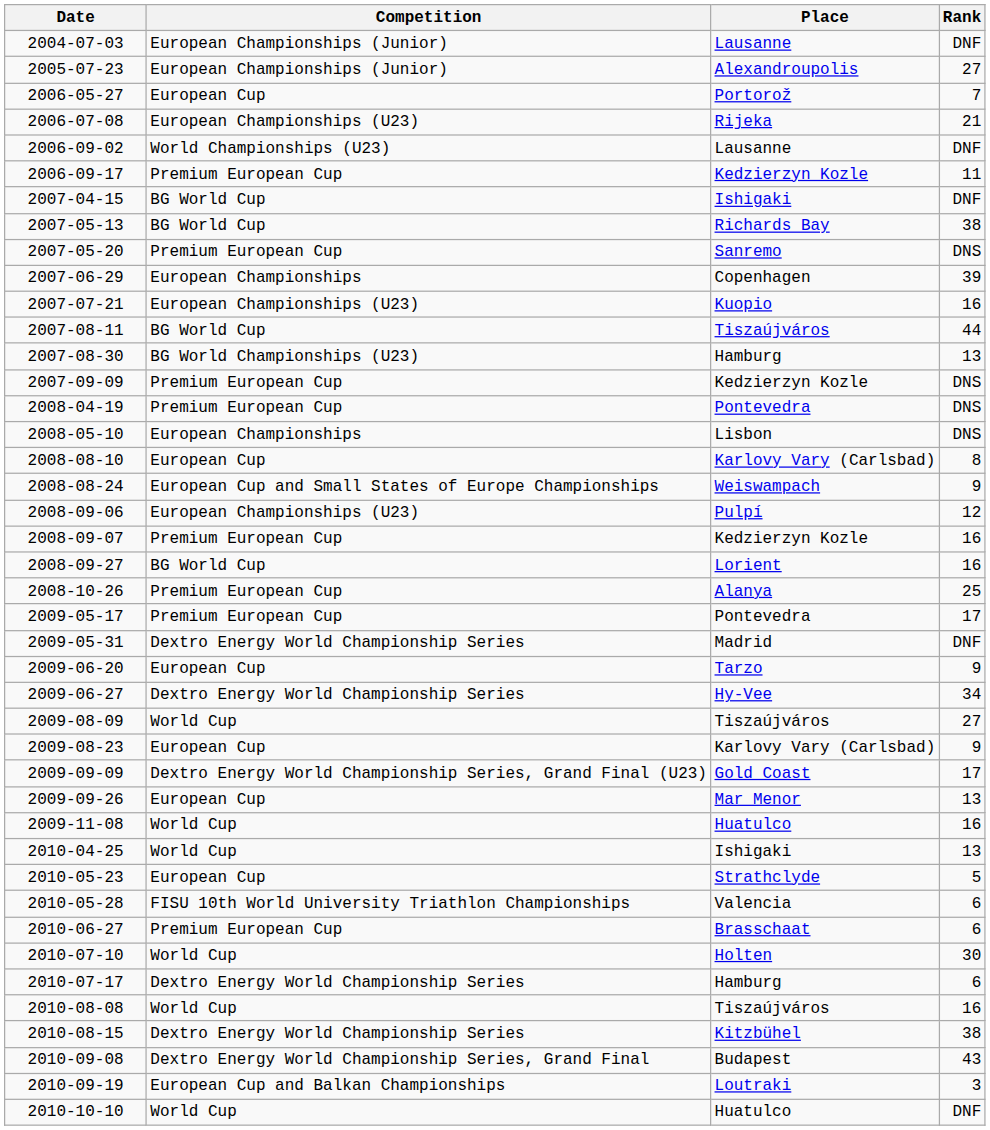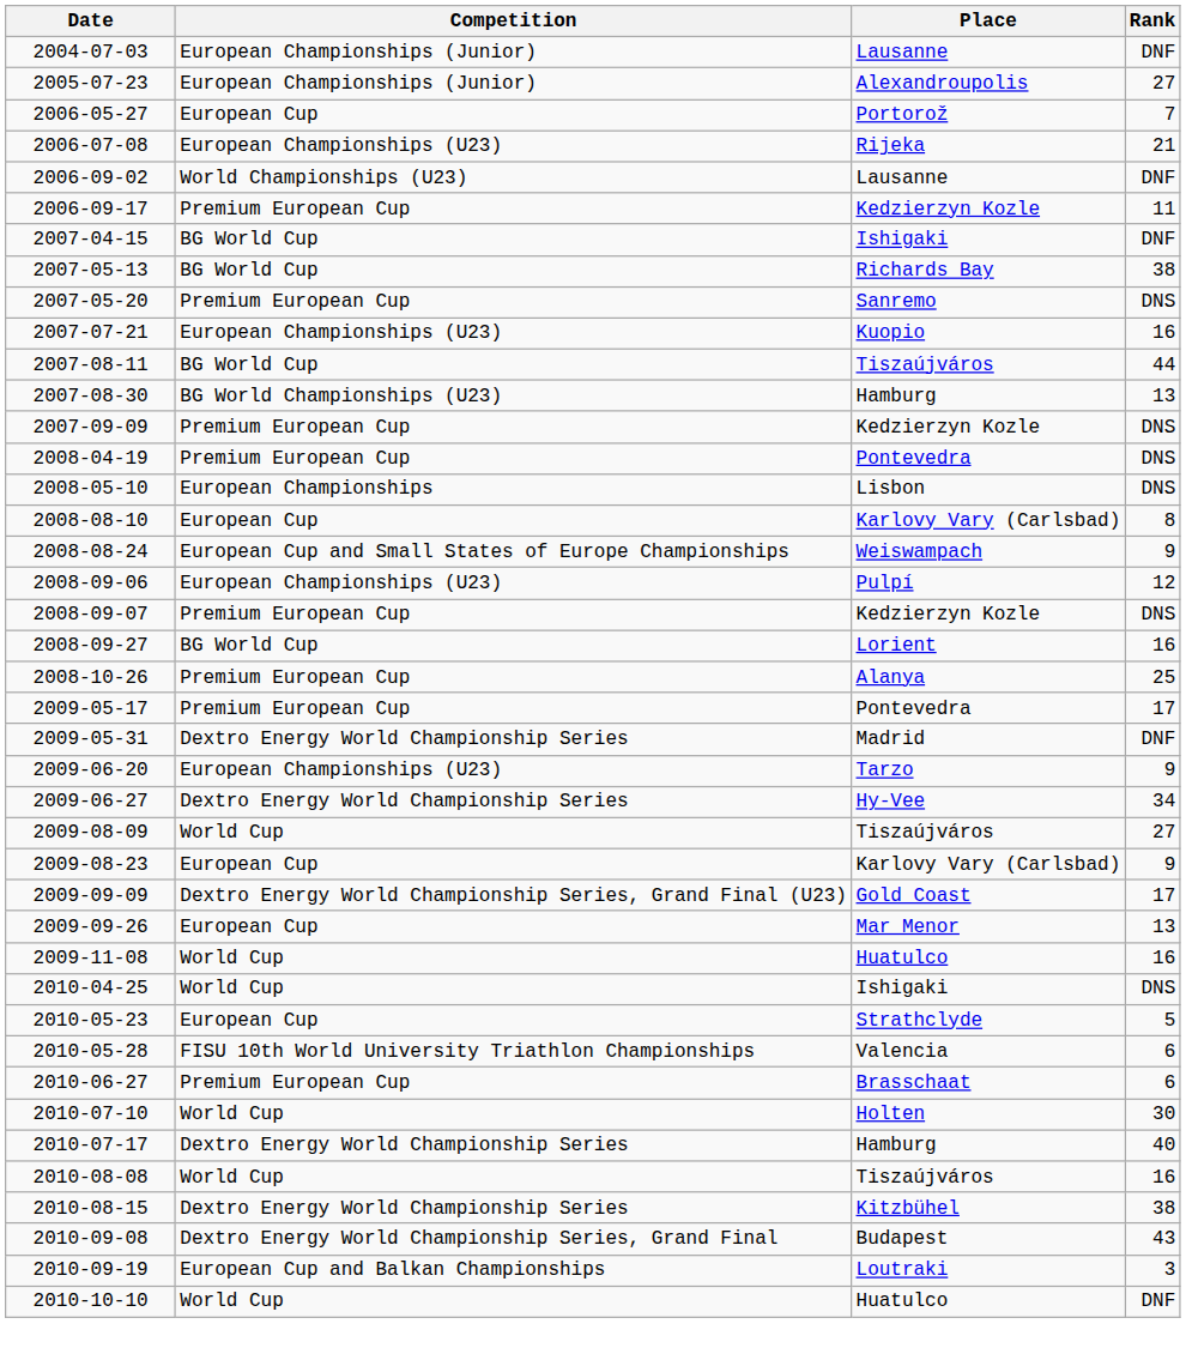 <table class="wikitable sortable">
 <tr>
 <th>Date</th>
 <th>Competition</th>
 <th>Place</th>
 <th>Rank</th>
 </tr>
 <tr>
 <td style="text-align:right">  2004-07-03  </td>
 <td>European Championships (Junior)</td>
 <td><a href='#'>Lausanne</a></td>
 <td style="text-align:right">DNF</td>
 </tr>
 <tr>
 <td style="text-align:right">  2005-07-23  </td>
 <td>European Championships (Junior)</td>
 <td><a href='#'>Alexandroupolis</a></td>
 <td style="text-align:right">27</td>
 </tr>
 <tr>
 <td style="text-align:right">  2006-05-27  </td>
 <td>European Cup</td>
 <td><a href='#'>Portorož</a></td>
 <td style="text-align:right">7</td>
 </tr>
 <tr>
 <td style="text-align:right">  2006-07-08  </td>
 <td>European Championships (U23)</td>
 <td><a href='#'>Rijeka</a></td>
 <td style="text-align:right">21</td>
 </tr>
 <tr>
 <td style="text-align:right">  2006-09-02  </td>
 <td>World Championships (U23)</td>
 <td>Lausanne</td>
 <td style="text-align:right">DNF</td>
 </tr>
 <tr>
 <td style="text-align:right">  2006-09-17  </td>
 <td>Premium European Cup</td>
 <td><a href='#'>Kedzierzyn Kozle</a></td>
 <td style="text-align:right">11</td>
 </tr>
 <tr>
 <td style="text-align:right">  2007-04-15  </td>
 <td>BG World Cup</td>
 <td><a href='#'>Ishigaki</a></td>
 <td style="text-align:right">DNF</td>
 </tr>
 <tr>
 <td style="text-align:right">  2007-05-13  </td>
 <td>BG World Cup</td>
 <td><a href='#'>Richards Bay</a></td>
 <td style="text-align:right">38</td>
 </tr>
 <tr>
 <td style="text-align:right">  2007-05-20  </td>
 <td>Premium European Cup</td>
 <td><a href='#'>Sanremo</a></td>
 <td style="text-align:right">DNS</td>
 </tr>
 <tr>
-<td style="text-align:right">  2007-06-29  </td>
-<td>European Championships</td>
-<td>Copenhagen</td>
-<td style="text-align:right">39</td>
-</tr>
-<tr>
 <td style="text-align:right">  2007-07-21  </td>
 <td>European Championships (U23)</td>
 <td><a href='#'>Kuopio</a></td>
 <td style="text-align:right">16</td>
 </tr>
 <tr>
 <td style="text-align:right">  2007-08-11  </td>
 <td>BG World Cup</td>
 <td><a href='#'>Tiszaújváros</a></td>
 <td style="text-align:right">44</td>
 </tr>
 <tr>
 <td style="text-align:right">  2007-08-30  </td>
 <td>BG World Championships (U23)</td>
 <td>Hamburg</td>
 <td style="text-align:right">13</td>
 </tr>
 <tr>
 <td style="text-align:right">  2007-09-09  </td>
 <td>Premium European Cup</td>
 <td>Kedzierzyn Kozle</td>
 <td style="text-align:right">DNS</td>
 </tr>
 <tr>
 <td style="text-align:right">  2008-04-19  </td>
 <td>Premium European Cup</td>
 <td><a href='#'>Pontevedra</a></td>
 <td style="text-align:right">DNS</td>
 </tr>
 <tr>
 <td style="text-align:right">  2008-05-10  </td>
 <td>European Championships</td>
 <td>Lisbon</td>
 <td style="text-align:right">DNS</td>
 </tr>
 <tr>
 <td style="text-align:right">  2008-08-10  </td>
 <td>European Cup</td>
 <td><a href='#'>Karlovy Vary</a> (Carlsbad)</td>
 <td style="text-align:right">8</td>
 </tr>
 <tr>
 <td style="text-align:right">  2008-08-24  </td>
 <td>European Cup and Small States of Europe Championships</td>
 <td><a href='#'>Weiswampach</a></td>
 <td style="text-align:right">9</td>
 </tr>
 <tr>
 <td style="text-align:right">  2008-09-06  </td>
 <td>European Championships (U23)</td>
 <td><a href='#'>Pulpí</a></td>
 <td style="text-align:right">12</td>
 </tr>
 <tr>
 <td style="text-align:right">  2008-09-07  </td>
 <td>Premium European Cup</td>
 <td>Kedzierzyn Kozle</td>
-<td style="text-align:right">16</td>
+<td style="text-align:right">DNS</td>
 </tr>
 <tr>
 <td style="text-align:right">  2008-09-27  </td>
 <td>BG World Cup</td>
 <td><a href='#'>Lorient</a></td>
 <td style="text-align:right">16</td>
 </tr>
 <tr>
 <td style="text-align:right">  2008-10-26  </td>
 <td>Premium European Cup</td>
 <td><a href='#'>Alanya</a></td>
 <td style="text-align:right">25</td>
 </tr>
 <tr>
 <td style="text-align:right">  2009-05-17  </td>
 <td>Premium European Cup</td>
 <td>Pontevedra</td>
 <td style="text-align:right">17</td>
 </tr>
 <tr>
 <td style="text-align:right">  2009-05-31  </td>
 <td>Dextro Energy World Championship Series</td>
 <td>Madrid</td>
 <td style="text-align:right">DNF</td>
 </tr>
 <tr>
 <td style="text-align:right">  2009-06-20  </td>
-<td>European Cup</td>
+<td>European Championships (U23)</td>
 <td><a href='#'>Tarzo</a></td>
 <td style="text-align:right">9</td>
 </tr>
 <tr>
 <td style="text-align:right">  2009-06-27  </td>
 <td>Dextro Energy World Championship Series</td>
 <td><a href='#'>Hy-Vee</a></td>
 <td style="text-align:right">34</td>
 </tr>
 <tr>
 <td style="text-align:right">  2009-08-09  </td>
 <td>World Cup</td>
 <td>Tiszaújváros</td>
 <td style="text-align:right">27</td>
 </tr>
 <tr>
 <td style="text-align:right">  2009-08-23  </td>
 <td>European Cup</td>
 <td>Karlovy Vary (Carlsbad)</td>
 <td style="text-align:right">9</td>
 </tr>
 <tr>
 <td style="text-align:right">  2009-09-09  </td>
 <td>Dextro Energy World Championship Series, Grand Final (U23)</td>
 <td><a href='#'>Gold Coast</a></td>
 <td style="text-align:right">17</td>
 </tr>
 <tr>
 <td style="text-align:right">  2009-09-26  </td>
 <td>European Cup</td>
 <td><a href='#'>Mar Menor</a></td>
 <td style="text-align:right">13</td>
 </tr>
 <tr>
 <td style="text-align:right">  2009-11-08  </td>
 <td>World Cup</td>
 <td><a href='#'>Huatulco</a></td>
 <td style="text-align:right">16</td>
 </tr>
 <tr>
 <td style="text-align:right">  2010-04-25  </td>
 <td>World Cup</td>
 <td>Ishigaki</td>
-<td style="text-align:right">13</td>
+<td style="text-align:right">DNS</td>
 </tr>
 <tr>
 <td style="text-align:right">  2010-05-23  </td>
 <td>European Cup</td>
 <td><a href='#'>Strathclyde</a></td>
 <td style="text-align:right">5</td>
 </tr>
 <tr>
 <td style="text-align:right">  2010-05-28  </td>
 <td>FISU 10th World University Triathlon Championships</td>
 <td>Valencia</td>
 <td style="text-align:right">6</td>
 </tr>
 <tr>
 <td style="text-align:right">  2010-06-27  </td>
 <td>Premium European Cup</td>
 <td><a href='#'>Brasschaat</a></td>
 <td style="text-align:right">6</td>
 </tr>
 <tr>
 <td style="text-align:right">  2010-07-10  </td>
 <td>World Cup</td>
 <td><a href='#'>Holten</a></td>
 <td style="text-align:right">30</td>
 </tr>
 <tr>
 <td style="text-align:right">  2010-07-17  </td>
 <td>Dextro Energy World Championship Series</td>
 <td>Hamburg</td>
-<td style="text-align:right">6</td>
+<td style="text-align:right">40</td>
 </tr>
 <tr>
 <td style="text-align:right">  2010-08-08  </td>
 <td>World Cup</td>
 <td>Tiszaújváros</td>
 <td style="text-align:right">16</td>
 </tr>
 <tr>
 <td style="text-align:right">  2010-08-15  </td>
 <td>Dextro Energy World Championship Series</td>
 <td><a href='#'>Kitzbühel</a></td>
 <td style="text-align:right">38</td>
 </tr>
 <tr>
 <td style="text-align:right">  2010-09-08  </td>
 <td>Dextro Energy World Championship Series, Grand Final</td>
 <td>Budapest</td>
 <td style="text-align:right">43</td>
 </tr>
 <tr>
 <td style="text-align:right">  2010-09-19  </td>
 <td>European Cup and Balkan Championships</td>
 <td><a href='#'>Loutraki</a></td>
 <td style="text-align:right">3</td>
 </tr>
 <tr>
 <td style="text-align:right">  2010-10-10  </td>
 <td>World Cup</td>
 <td>Huatulco</td>
 <td style="text-align:right">DNF</td>
 </tr>
 </table>
